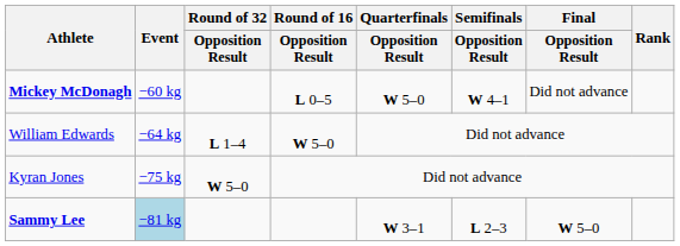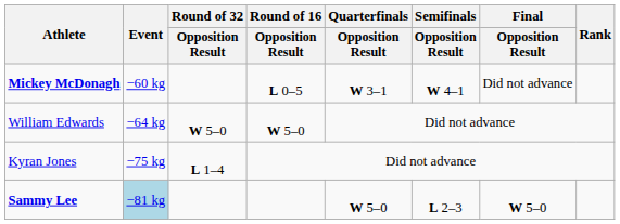 <table class="wikitable" style="font-size:90%;">
 <tr>
 <th rowspan=2>Athlete</th>
 <th rowspan=2>Event</th>
 <th>Round of 32</th>
 <th>Round of 16</th>
 <th>Quarterfinals</th>
 <th>Semifinals</th>
 <th>Final</th>
 <th rowspan=2>Rank</th>
 </tr>
 <tr style="font-size:95%">
 <th>Opposition<br>Result</th>
 <th>Opposition<br>Result</th>
 <th>Opposition<br>Result</th>
 <th>Opposition<br>Result</th>
 <th>Opposition<br>Result</th>
 </tr>
 <tr align=center>
 <td align=left><strong><a href='#'>Mickey McDonagh</a></strong></td>
 <td align=left><a href='#'>−60 kg</a></td>
 <td></td>
 <td><br><strong>L</strong> 0–5</td>
-<td><br><strong>W</strong> 5–0</td>
+<td><br><strong>W</strong> 3–1</td>
 <td><br><strong>W</strong> 4–1</td>
 <td>Did not advance</td>
 <td></td>
 </tr>
 <tr align=center>
 <td align=left><a href='#'>William Edwards</a></td>
 <td align=left><a href='#'>−64 kg</a></td>
-<td><br><strong>L</strong> 1–4</td>
+<td><br><strong>W</strong> 5–0</td>
 <td><br><strong>W</strong> 5–0</td>
 <td colspan=4>Did not advance</td>
 </tr>
 <tr align=center>
 <td align=left><a href='#'>Kyran Jones</a></td>
 <td align=left><a href='#'>−75 kg</a></td>
-<td><br><strong>W</strong> 5–0</td>
+<td><br><strong>L</strong> 1–4</td>
 <td colspan=5>Did not advance</td>
 </tr>
 <tr align=center>
 <td align=left><strong><a href='#'>Sammy Lee</a></strong></td>
 <td align=left style="background: lightblue;"><a href='#'>−81 kg</a></td>
 <td></td>
 <td></td>
-<td><br><strong>W</strong> 3–1</td>
+<td><br><strong>W</strong> 5–0</td>
 <td><br><strong>L</strong> 2–3</td>
 <td><br><strong>W</strong> 5–0</td>
 <td></td>
 </tr>
 </table>
